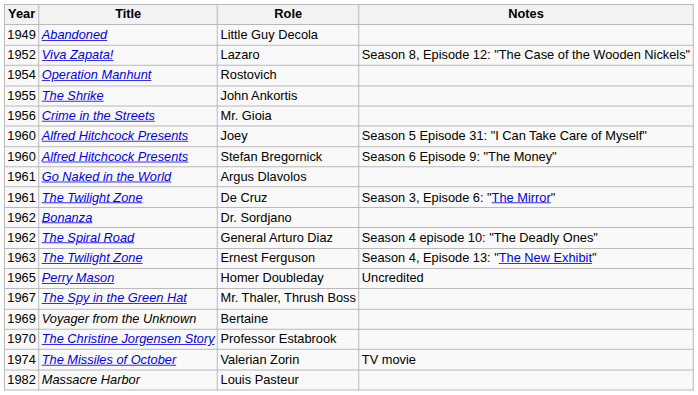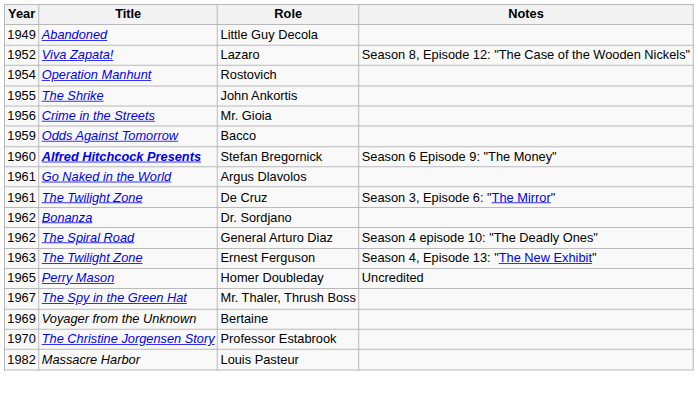 <table class="wikitable">
 <tr>
 <th>Year</th>
 <th>Title</th>
 <th>Role</th>
 <th>Notes</th>
 </tr>
 <tr>
 <td>1949</td>
 <td><em><a href='#'>Abandoned</a></em></td>
 <td>Little Guy Decola</td>
 <td></td>
 </tr>
 <tr>
 <td>1952</td>
 <td><em><a href='#'>Viva Zapata!</a></em></td>
 <td>Lazaro</td>
 <td>Season 8, Episode 12: "The Case of the Wooden Nickels"</td>
 </tr>
 <tr>
 <td>1954</td>
 <td><em><a href='#'>Operation Manhunt</a></em></td>
 <td>Rostovich</td>
 <td></td>
 </tr>
 <tr>
 <td>1955</td>
 <td><em><a href='#'>The Shrike</a></em></td>
 <td>John Ankortis</td>
 <td></td>
 </tr>
 <tr>
 <td>1956</td>
 <td><em><a href='#'>Crime in the Streets</a></em></td>
 <td>Mr. Gioia</td>
 <td></td>
 </tr>
 <tr>
-<td>1960</td>
-<td><em><a href='#'>Alfred Hitchcock Presents</a></em></td>
-<td>Joey</td>
-<td>Season 5 Episode 31: "I Can Take Care of Myself"</td>
+<td>1959</td>
+<td><em><a href='#'>Odds Against Tomorrow</a></em></td>
+<td>Bacco</td>
+<td></td>
 </tr>
 <tr>
 <td>1960</td>
-<td><em><a href='#'>Alfred Hitchcock Presents</a></em></td>
+<td><strong><em><a href='#'>Alfred Hitchcock Presents</a></em></strong></td>
 <td>Stefan Bregornick</td>
 <td>Season 6 Episode 9: "The Money"</td>
 </tr>
 <tr>
 <td>1961</td>
 <td><em><a href='#'>Go Naked in the World</a></em></td>
 <td>Argus Dlavolos</td>
 <td></td>
 </tr>
 <tr>
 <td>1961</td>
 <td><em><a href='#'>The Twilight Zone</a></em></td>
 <td>De Cruz</td>
 <td>Season 3, Episode 6: "<a href='#'>The Mirror</a>"</td>
 </tr>
 <tr>
 <td>1962</td>
 <td><em><a href='#'>Bonanza</a></em></td>
 <td>Dr. Sordjano</td>
 <td></td>
 </tr>
 <tr>
 <td>1962</td>
 <td><em><a href='#'>The Spiral Road</a></em></td>
 <td>General Arturo Diaz</td>
 <td>Season 4 episode 10: "The Deadly Ones"</td>
 </tr>
 <tr>
 <td>1963</td>
 <td><em><a href='#'>The Twilight Zone</a></em></td>
 <td>Ernest Ferguson</td>
 <td>Season 4, Episode 13: "<a href='#'>The New Exhibit</a>"</td>
 </tr>
 <tr>
 <td>1965</td>
 <td><em><a href='#'>Perry Mason</a></em></td>
 <td>Homer Doubleday</td>
 <td>Uncredited</td>
 </tr>
 <tr>
 <td>1967</td>
 <td><em><a href='#'>The Spy in the Green Hat</a></em></td>
 <td>Mr. Thaler, Thrush Boss</td>
 <td></td>
 </tr>
 <tr>
 <td>1969</td>
 <td><em>Voyager from the Unknown</em></td>
 <td>Bertaine</td>
 <td></td>
 </tr>
 <tr>
 <td>1970</td>
 <td><em><a href='#'>The Christine Jorgensen Story</a></em></td>
 <td>Professor Estabrook</td>
 <td></td>
 </tr>
 <tr>
-<td>1974</td>
-<td><em><a href='#'>The Missiles of October</a></em></td>
-<td>Valerian Zorin</td>
-<td>TV movie</td>
-</tr>
-<tr>
 <td>1982</td>
 <td><em>Massacre Harbor</em></td>
 <td>Louis Pasteur</td>
 <td></td>
 </tr>
 </table>
